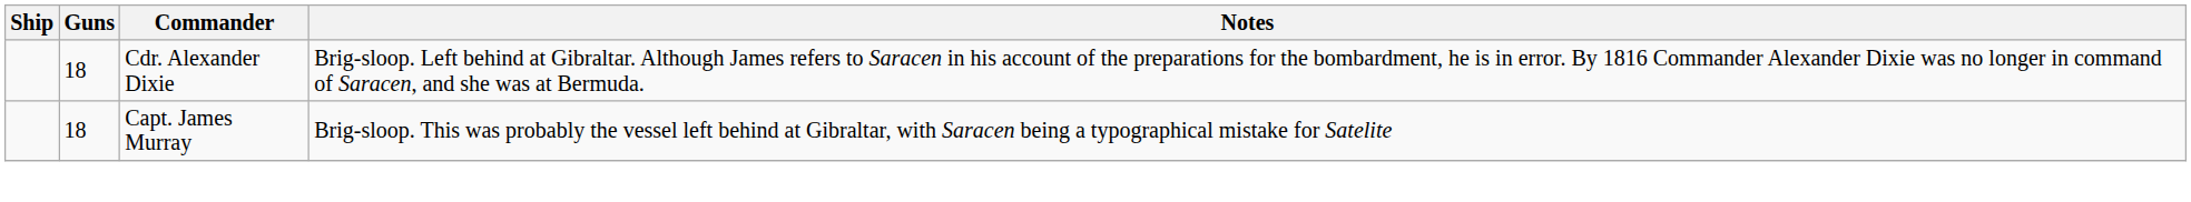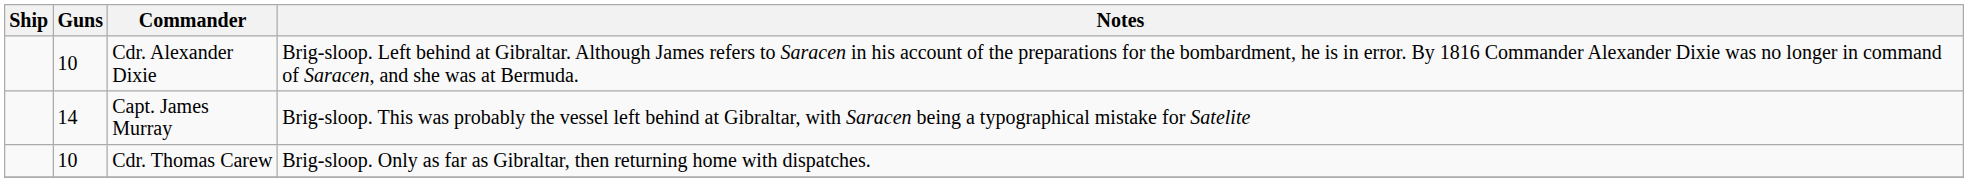 <table class="wikitable">
 <tr>
 <th>Ship</th>
 <th>Guns</th>
 <th>Commander</th>
 <th>Notes</th>
 </tr>
 <tr>
 <td></td>
-<td>18</td>
+<td>10</td>
 <td>Cdr. Alexander Dixie</td>
 <td>Brig-sloop. Left behind at Gibraltar. Although James refers to <em>Saracen</em> in his account of the preparations for the bombardment, he is in error. By 1816 Commander Alexander Dixie was no longer in command of <em>Saracen</em>, and she was at Bermuda.</td>
 </tr>
 <tr>
 <td></td>
-<td>18</td>
+<td>14</td>
 <td>Capt. James Murray</td>
 <td>Brig-sloop. This was probably the vessel left behind at Gibraltar, with <em>Saracen</em> being a typographical mistake for <em>Satelite</em></td>
 </tr>
 <tr>
+<td></td>
+<td>10</td>
+<td>Cdr. Thomas Carew</td>
+<td>Brig-sloop. Only as far as Gibraltar, then returning home with dispatches.</td>
+</tr>
+<tr>
 </tr>
 </table>
